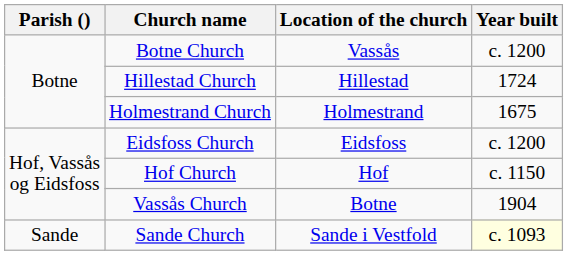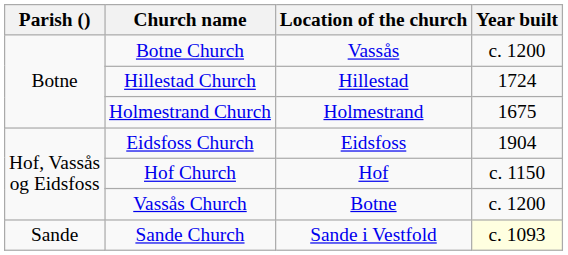 <table class="wikitable" style="text-align:center">
 <tr>
 <th>Parish ()</th>
 <th>Church name</th>
 <th>Location of the church</th>
 <th>Year built</th>
 </tr>
 <tr>
 <td rowspan="3">Botne</td>
 <td><a href='#'>Botne Church</a></td>
 <td><a href='#'>Vassås</a></td>
 <td>c. 1200</td>
 </tr>
 <tr>
 <td><a href='#'>Hillestad Church</a></td>
 <td><a href='#'>Hillestad</a></td>
 <td>1724</td>
 </tr>
 <tr>
 <td><a href='#'>Holmestrand Church</a></td>
 <td><a href='#'>Holmestrand</a></td>
 <td>1675</td>
 </tr>
 <tr>
 <td rowspan="3">Hof, Vassås<br>og Eidsfoss</td>
 <td><a href='#'>Eidsfoss Church</a></td>
 <td><a href='#'>Eidsfoss</a></td>
-<td>c. 1200</td>
+<td>1904</td>
 </tr>
 <tr>
 <td><a href='#'>Hof Church</a></td>
 <td><a href='#'>Hof</a></td>
 <td>c. 1150</td>
 </tr>
 <tr>
 <td><a href='#'>Vassås Church</a></td>
 <td><a href='#'>Botne</a></td>
-<td>1904</td>
+<td>c. 1200</td>
 </tr>
 <tr>
 <td rowspan="1">Sande</td>
 <td><a href='#'>Sande Church</a></td>
 <td><a href='#'>Sande i Vestfold</a></td>
 <td style="background: lightyellow;">c. 1093</td>
 </tr>
 </table>
